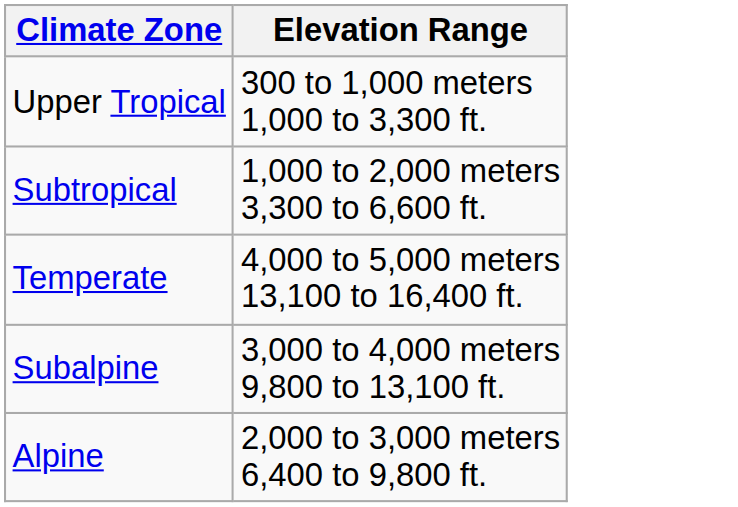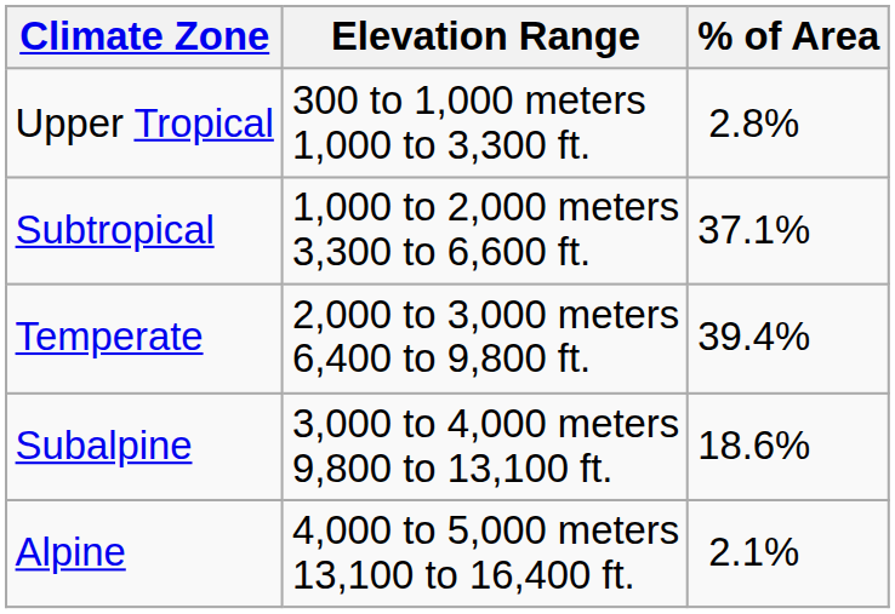 <table class="wikitable">
 <tr>
 <th><a href='#'>Climate Zone</a></th>
 <th>Elevation Range</th>
+<th>% of Area</th>
 </tr>
 <tr>
 <td>Upper <a href='#'>Tropical</a></td>
 <td>300 to 1,000 meters<br>1,000 to 3,300 ft.</td>
+<td> 2.8%</td>
 </tr>
 <tr>
 <td><a href='#'>Subtropical</a></td>
 <td>1,000 to 2,000 meters<br>3,300 to 6,600 ft.</td>
+<td>37.1%</td>
 </tr>
 <tr>
 <td><a href='#'>Temperate</a></td>
-<td>4,000 to 5,000 meters<br>13,100 to 16,400 ft.</td>
+<td>2,000 to 3,000 meters<br>6,400 to 9,800 ft.</td>
+<td>39.4%</td>
 </tr>
 <tr>
 <td><a href='#'>Subalpine</a></td>
 <td>3,000 to 4,000 meters<br>9,800 to 13,100 ft.</td>
+<td>18.6%</td>
 </tr>
 <tr>
 <td><a href='#'>Alpine</a></td>
-<td>2,000 to 3,000 meters<br>6,400 to 9,800 ft.</td>
+<td>4,000 to 5,000 meters<br>13,100 to 16,400 ft.</td>
+<td> 2.1%</td>
 </tr>
 </table>
